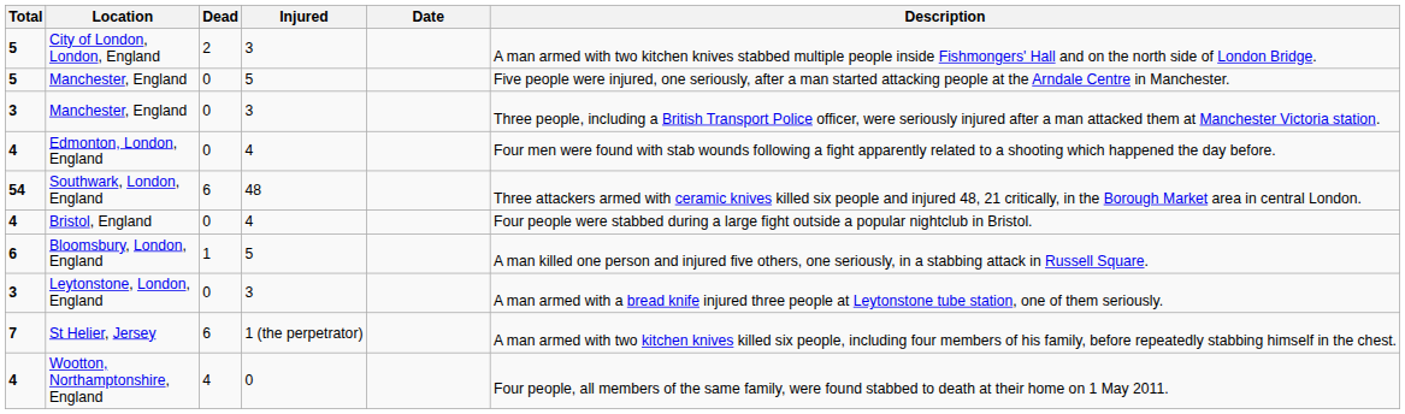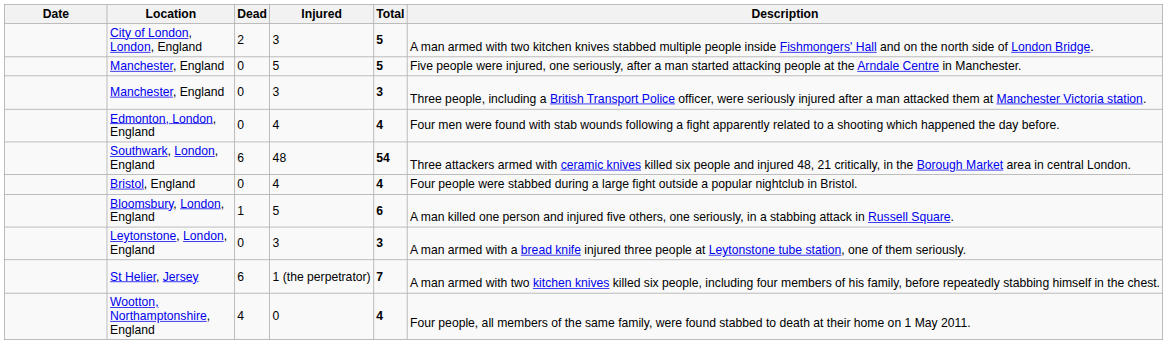 <table class="wikitable sortable">
 <tr>
-<th data-sort-type="number">Total</th>
+<th scope="col" style="width: 8rem;">Date</th>
 <th scope="col" style="width: 10rem;">Location</th>
 <th data-sort-type="number">Dead</th>
 <th data-sort-type="number">Injured</th>
-<th scope="col" style="width: 8rem;">Date</th>
+<th data-sort-type="number">Total</th>
 <th class="unsortable">Description</th>
 </tr>
 <tr>
-<td><strong>5</strong></td>
+<td></td>
 <td><a href='#'>City of London</a>, <a href='#'>London</a>, England</td>
 <td>2</td>
 <td>3</td>
-<td></td>
+<td><strong>5</strong></td>
 <td><br>A man armed with two kitchen knives stabbed multiple people inside <a href='#'>Fishmongers' Hall</a> and on the north side of <a href='#'>London Bridge</a>.</td>
 </tr>
 <tr>
-<td><strong>5</strong></td>
+<td></td>
 <td><a href='#'>Manchester</a>, England</td>
 <td>0</td>
 <td>5</td>
-<td></td>
+<td><strong>5</strong></td>
 <td>Five people were injured, one seriously, after a man started attacking people at the <a href='#'>Arndale Centre</a> in Manchester.</td>
 </tr>
 <tr>
-<td><strong>3</strong></td>
+<td></td>
 <td><a href='#'>Manchester</a>, England</td>
 <td>0</td>
 <td>3</td>
-<td></td>
+<td><strong>3</strong></td>
 <td><br>Three people, including a <a href='#'>British Transport Police</a> officer, were seriously injured after a man attacked them at <a href='#'>Manchester Victoria station</a>.</td>
 </tr>
 <tr>
-<td><strong>4</strong></td>
+<td></td>
 <td><a href='#'>Edmonton, London</a>, England</td>
 <td>0</td>
 <td>4</td>
-<td></td>
+<td><strong>4</strong></td>
 <td>Four men were found with stab wounds following a fight apparently related to a shooting which happened the day before.</td>
 </tr>
 <tr>
-<td><strong>54</strong></td>
+<td></td>
 <td><a href='#'>Southwark</a>, <a href='#'>London</a>, England</td>
 <td>6</td>
 <td>48</td>
-<td></td>
+<td><strong>54</strong></td>
 <td><br>Three attackers armed with <a href='#'>ceramic knives</a> killed six people and injured 48, 21 critically, in the <a href='#'>Borough Market</a> area in central London.</td>
 </tr>
 <tr>
-<td><strong>4</strong></td>
+<td></td>
 <td><a href='#'>Bristol</a>, England</td>
 <td>0</td>
 <td>4</td>
-<td></td>
+<td><strong>4</strong></td>
 <td>Four people were stabbed during a large fight outside a popular nightclub in Bristol.</td>
 </tr>
 <tr>
-<td><strong>6</strong></td>
+<td></td>
 <td><a href='#'>Bloomsbury</a>, <a href='#'>London</a>, England</td>
 <td>1</td>
 <td>5</td>
-<td></td>
+<td><strong>6</strong></td>
 <td><br>A man killed one person and injured five others, one seriously, in a stabbing attack in <a href='#'>Russell Square</a>.</td>
 </tr>
 <tr>
-<td><strong>3</strong></td>
+<td></td>
 <td><a href='#'>Leytonstone</a>, <a href='#'>London</a>, England</td>
 <td>0</td>
 <td>3</td>
-<td></td>
+<td><strong>3</strong></td>
 <td><br>A man armed with a <a href='#'>bread knife</a> injured three people at <a href='#'>Leytonstone tube station</a>, one of them seriously.</td>
 </tr>
 <tr>
-<td><strong>7</strong></td>
+<td></td>
 <td><a href='#'>St Helier</a>, <a href='#'>Jersey</a></td>
 <td>6</td>
 <td>1 (the perpetrator)</td>
-<td></td>
+<td><strong>7</strong></td>
 <td><br>A man armed with two <a href='#'>kitchen knives</a> killed six people, including four members of his family, before repeatedly stabbing himself in the chest.</td>
 </tr>
 <tr>
-<td><strong>4</strong></td>
+<td></td>
 <td><a href='#'>Wootton, Northamptonshire</a>, England</td>
 <td>4</td>
 <td>0</td>
-<td></td>
+<td><strong>4</strong></td>
 <td><br>Four people, all members of the same family, were found stabbed to death at their home on 1 May 2011.</td>
 </tr>
 </table>
